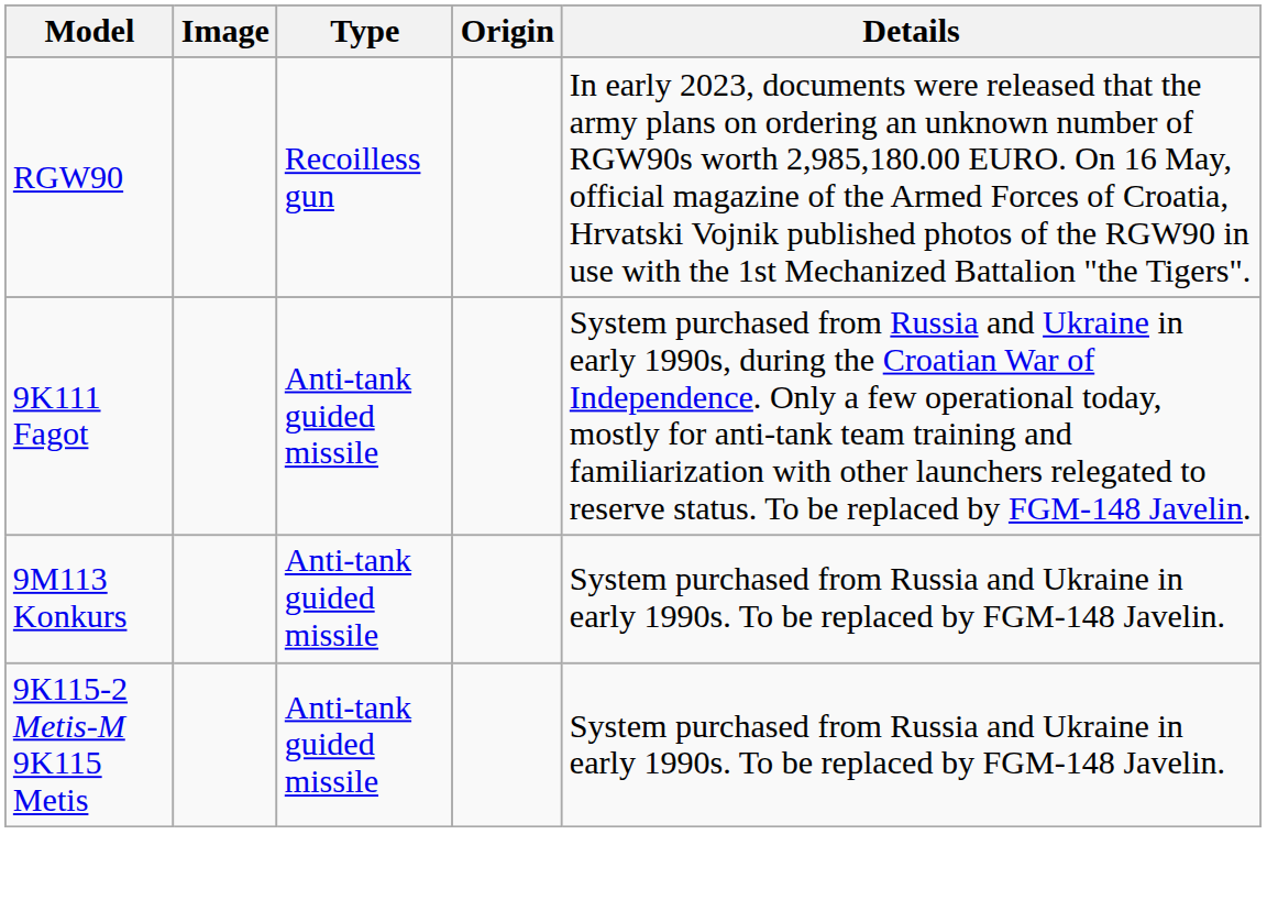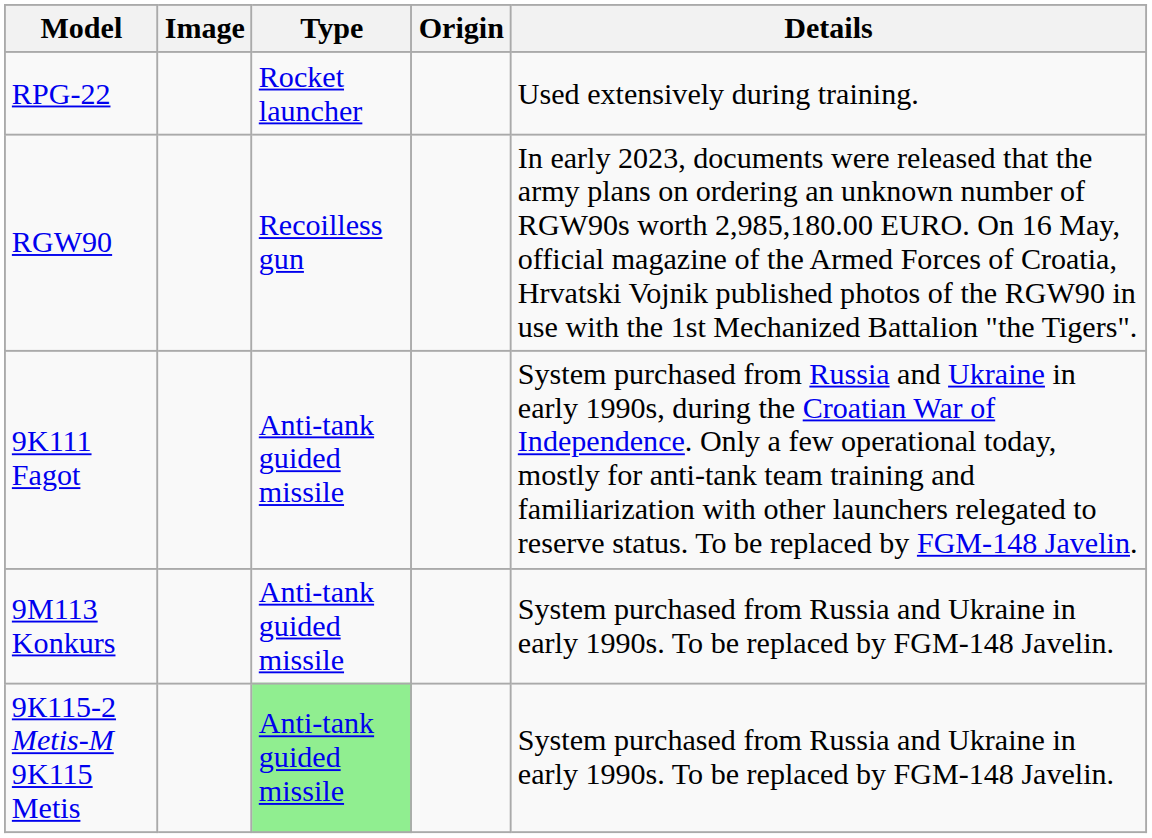 <table class="wikitable">
 <tr>
 <th>Model</th>
 <th>Image</th>
 <th>Type</th>
 <th>Origin</th>
 <th>Details</th>
+</tr>
+<tr>
+<td><a href='#'>RPG-22</a></td>
+<td></td>
+<td><a href='#'>Rocket launcher</a></td>
+<td><br></td>
+<td>Used extensively during training.</td>
 </tr>
 <tr>
 <td><a href='#'>RGW90</a></td>
 <td></td>
 <td><a href='#'>Recoilless gun</a></td>
 <td></td>
 <td>In early 2023, documents were released that the army plans on ordering an unknown number of RGW90s worth 2,985,180.00 EURO. On 16 May, official magazine of the Armed Forces of Croatia, Hrvatski Vojnik published photos of the RGW90 in use with the 1st Mechanized Battalion "the Tigers".</td>
 </tr>
 <tr>
 <td><a href='#'>9K111 Fagot</a></td>
 <td></td>
 <td><a href='#'>Anti-tank guided missile</a></td>
 <td></td>
 <td>System purchased from <a href='#'>Russia</a> and <a href='#'>Ukraine</a> in early 1990s, during the <a href='#'>Croatian War of Independence</a>. Only a few operational today, mostly for anti-tank team training and familiarization with other launchers relegated to reserve status. To be replaced by <a href='#'>FGM-148 Javelin</a>.</td>
 </tr>
 <tr>
 <td><a href='#'>9M113 Konkurs</a></td>
 <td></td>
 <td><a href='#'>Anti-tank guided missile</a></td>
 <td></td>
 <td>System purchased from Russia and Ukraine in early 1990s. To be replaced by FGM-148 Javelin.</td>
 </tr>
 <tr>
 <td><a href='#'>9К115-2 <em>Metis-M</em> 9K115 Metis</a></td>
 <td></td>
-<td><a href='#'>Anti-tank guided missile</a></td>
+<td style="background: lightgreen;"><a href='#'>Anti-tank guided missile</a></td>
 <td></td>
 <td>System purchased from Russia and Ukraine in early 1990s. To be replaced by FGM-148 Javelin.</td>
 </tr>
 </table>
